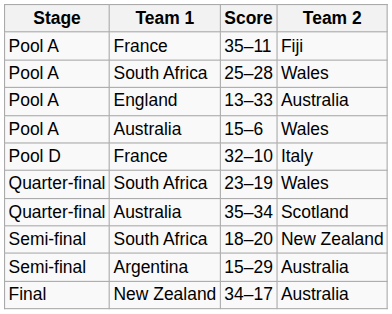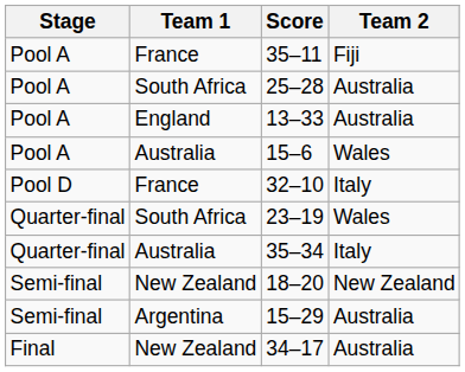 <table class="wikitable">
 <tr>
 <th>Stage</th>
 <th>Team 1</th>
 <th>Score</th>
 <th>Team 2</th>
 </tr>
 <tr>
 <td>Pool A</td>
 <td>France</td>
 <td>35–11</td>
 <td>Fiji</td>
 </tr>
 <tr>
 <td>Pool A</td>
 <td>South Africa</td>
 <td>25–28</td>
-<td>Wales</td>
+<td>Australia</td>
 </tr>
 <tr>
 <td>Pool A</td>
 <td>England</td>
 <td>13–33</td>
 <td>Australia</td>
 </tr>
 <tr>
 <td>Pool A</td>
 <td>Australia</td>
 <td>15–6</td>
 <td>Wales</td>
 </tr>
 <tr>
 <td>Pool D</td>
 <td>France</td>
 <td>32–10</td>
 <td>Italy</td>
 </tr>
 <tr>
 <td>Quarter-final</td>
 <td>South Africa</td>
 <td>23–19</td>
 <td>Wales</td>
 </tr>
 <tr>
 <td>Quarter-final</td>
 <td>Australia</td>
 <td>35–34</td>
-<td>Scotland</td>
+<td>Italy</td>
 </tr>
 <tr>
 <td>Semi-final</td>
-<td>South Africa</td>
+<td>New Zealand</td>
 <td>18–20</td>
 <td>New Zealand</td>
 </tr>
 <tr>
 <td>Semi-final</td>
 <td>Argentina</td>
 <td>15–29</td>
 <td>Australia</td>
 </tr>
 <tr>
 <td>Final</td>
 <td>New Zealand</td>
 <td>34–17</td>
 <td>Australia</td>
 </tr>
 </table>
